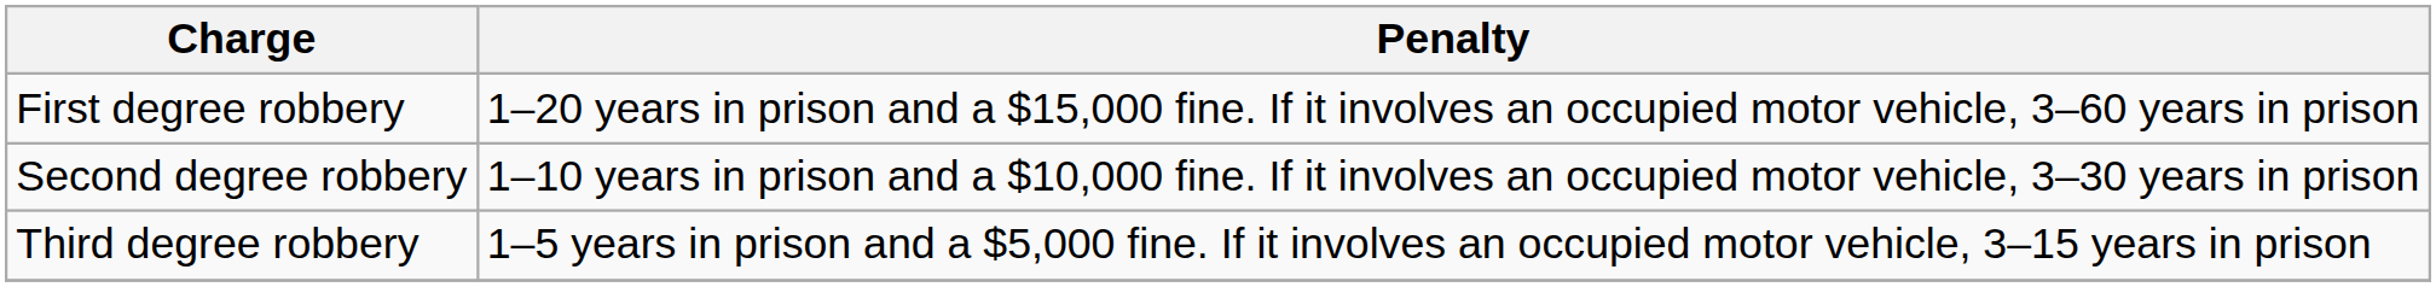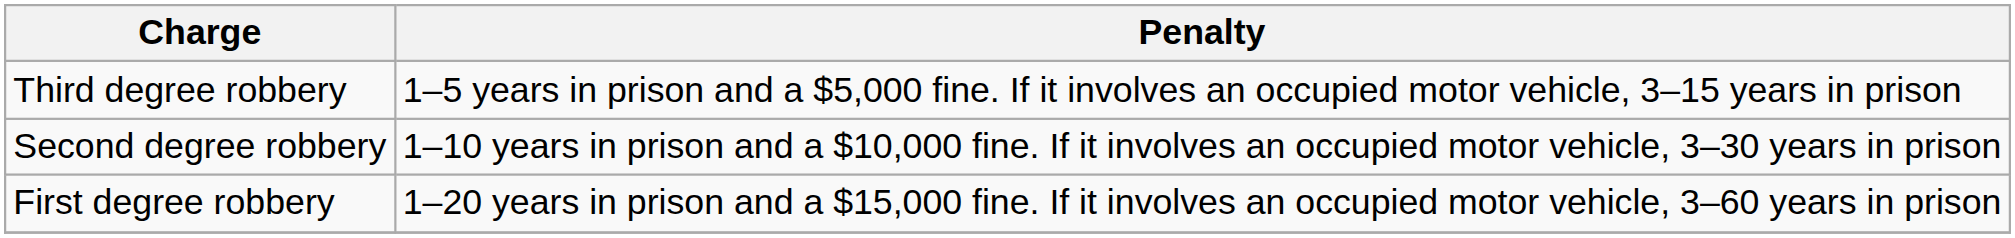 <table class="wikitable">
 <tr>
 <th>Charge</th>
 <th>Penalty</th>
 </tr>
 <tr>
-<td>First degree robbery</td>
-<td>1–20 years in prison and a $15,000 fine. If it involves an occupied motor vehicle, 3–60 years in prison</td>
+<td>Third degree robbery</td>
+<td>1–5 years in prison and a $5,000 fine. If it involves an occupied motor vehicle, 3–15 years in prison</td>
 </tr>
 <tr>
 <td>Second degree robbery</td>
 <td>1–10 years in prison and a $10,000 fine. If it involves an occupied motor vehicle, 3–30 years in prison</td>
 </tr>
 <tr>
-<td>Third degree robbery</td>
-<td>1–5 years in prison and a $5,000 fine. If it involves an occupied motor vehicle, 3–15 years in prison</td>
+<td>First degree robbery</td>
+<td>1–20 years in prison and a $15,000 fine. If it involves an occupied motor vehicle, 3–60 years in prison</td>
 </tr>
 <tr>
 </tr>
 </table>
